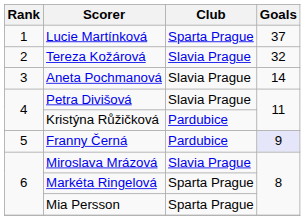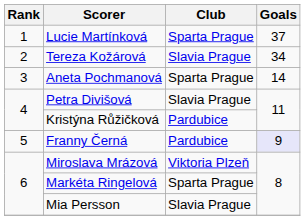 <table class="wikitable" style="text-align:center">
 <tr>
 <th>Rank</th>
 <th>Scorer</th>
 <th>Club</th>
 <th>Goals</th>
 </tr>
 <tr>
 <td>1</td>
 <td align="left"> <a href='#'>Lucie Martínková</a></td>
 <td align="left"><a href='#'>Sparta Prague</a></td>
 <td>37</td>
 </tr>
 <tr>
 <td>2</td>
 <td align="left"> <a href='#'>Tereza Kožárová</a></td>
 <td align="left"><a href='#'>Slavia Prague</a></td>
-<td>32</td>
+<td>34</td>
 </tr>
 <tr>
 <td>3</td>
 <td align="left"> <a href='#'>Aneta Pochmanová</a></td>
-<td align="left">Slavia Prague</td>
+<td align="left">Sparta Prague</td>
 <td>14</td>
 </tr>
 <tr>
 <td rowspan="2">4</td>
 <td align="left"> <a href='#'>Petra Divišová</a></td>
 <td align="left">Slavia Prague</td>
 <td rowspan="2">11</td>
 </tr>
 <tr>
 <td align="left"> Kristýna Růžičková</td>
 <td align="left"><a href='#'>Pardubice</a></td>
 </tr>
 <tr>
 <td>5</td>
 <td align="left"> <a href='#'>Franny Černá</a></td>
 <td align="left"><a href='#'>Pardubice</a></td>
 <td style="background: lavender;">9</td>
 </tr>
 <tr>
 <td rowspan="3">6</td>
 <td align="left"> <a href='#'>Miroslava Mrázová</a></td>
-<td align="left"><a href='#'>Slavia Prague</a></td>
+<td align="left"><a href='#'>Viktoria Plzeň</a></td>
 <td rowspan="3">8</td>
 </tr>
 <tr>
 <td align="left"> <a href='#'>Markéta Ringelová</a></td>
 <td align="left">Sparta Prague</td>
 </tr>
 <tr>
 <td align="left"> Mia Persson</td>
-<td align="left">Sparta Prague</td>
+<td align="left">Slavia Prague</td>
 </tr>
 <tr>
 </tr>
 </table>
